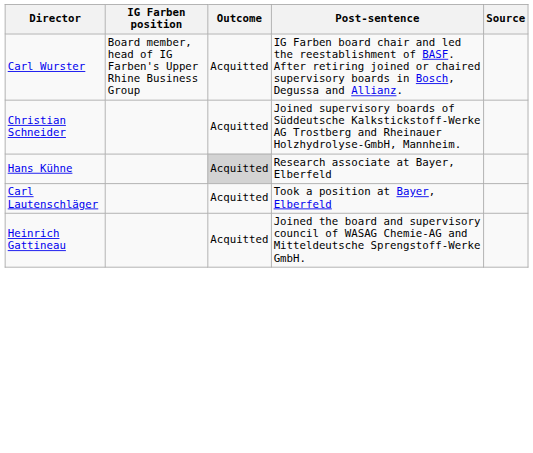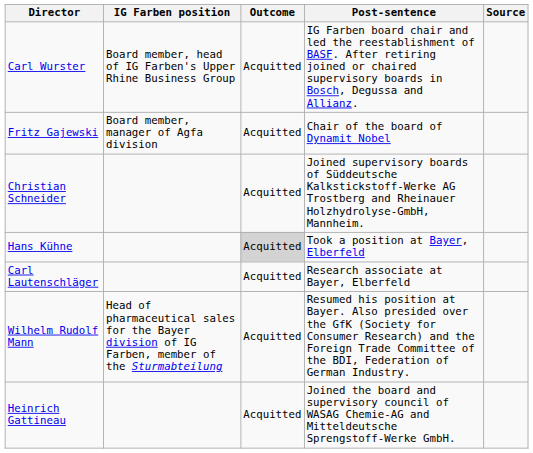 <table class="wikitable" style="font-size:95%; text-align:left; float:center; margin-left:10px;">
 <tr>
 <th>Director</th>
 <th>IG Farben position</th>
 <th>Outcome</th>
 <th>Post-sentence</th>
 <th>Source</th>
 </tr>
 <tr>
 <td><a href='#'>Carl Wurster</a></td>
 <td>Board member, head of IG Farben's Upper Rhine Business Group</td>
 <td>Acquitted</td>
 <td>IG Farben board chair and led the reestablishment of <a href='#'>BASF</a>. After retiring joined or chaired supervisory boards in <a href='#'>Bosch</a>, Degussa and <a href='#'>Allianz</a>.</td>
 <td></td>
 </tr>
 <tr>
+<td><a href='#'>Fritz Gajewski</a></td>
+<td>Board member, manager of Agfa division</td>
+<td>Acquitted</td>
+<td>Chair of the board of <a href='#'>Dynamit Nobel</a></td>
+<td></td>
+</tr>
+<tr>
 <td><a href='#'>Christian Schneider</a></td>
 <td></td>
 <td>Acquitted</td>
 <td>Joined supervisory boards of Süddeutsche Kalkstickstoff-Werke AG Trostberg and Rheinauer Holzhydrolyse-GmbH, Mannheim.</td>
 <td></td>
 </tr>
 <tr>
 <td><a href='#'>Hans Kühne</a></td>
 <td></td>
 <td style="background: lightgrey;">Acquitted</td>
-<td>Research associate at Bayer, Elberfeld</td>
+<td>Took a position at <a href='#'>Bayer</a>, <a href='#'>Elberfeld</a></td>
 <td></td>
 </tr>
 <tr>
 <td><a href='#'>Carl Lautenschläger</a></td>
 <td></td>
 <td>Acquitted</td>
-<td>Took a position at <a href='#'>Bayer</a>, <a href='#'>Elberfeld</a></td>
+<td>Research associate at Bayer, Elberfeld</td>
+<td></td>
+</tr>
+<tr>
+<td><a href='#'>Wilhelm Rudolf Mann</a></td>
+<td>Head of pharmaceutical sales for the Bayer <a href='#'>division</a> of IG Farben, member of the <em><a href='#'>Sturmabteilung</a></em></td>
+<td>Acquitted</td>
+<td>Resumed his position at Bayer. Also presided over the GfK (Society for Consumer Research) and the Foreign Trade Committee of the BDI, Federation of German Industry.</td>
 <td></td>
 </tr>
 <tr>
 <td><a href='#'>Heinrich Gattineau</a></td>
 <td></td>
 <td>Acquitted</td>
 <td>Joined the board and supervisory council of WASAG Chemie-AG and Mitteldeutsche Sprengstoff-Werke GmbH.</td>
 <td></td>
 </tr>
 </table>
